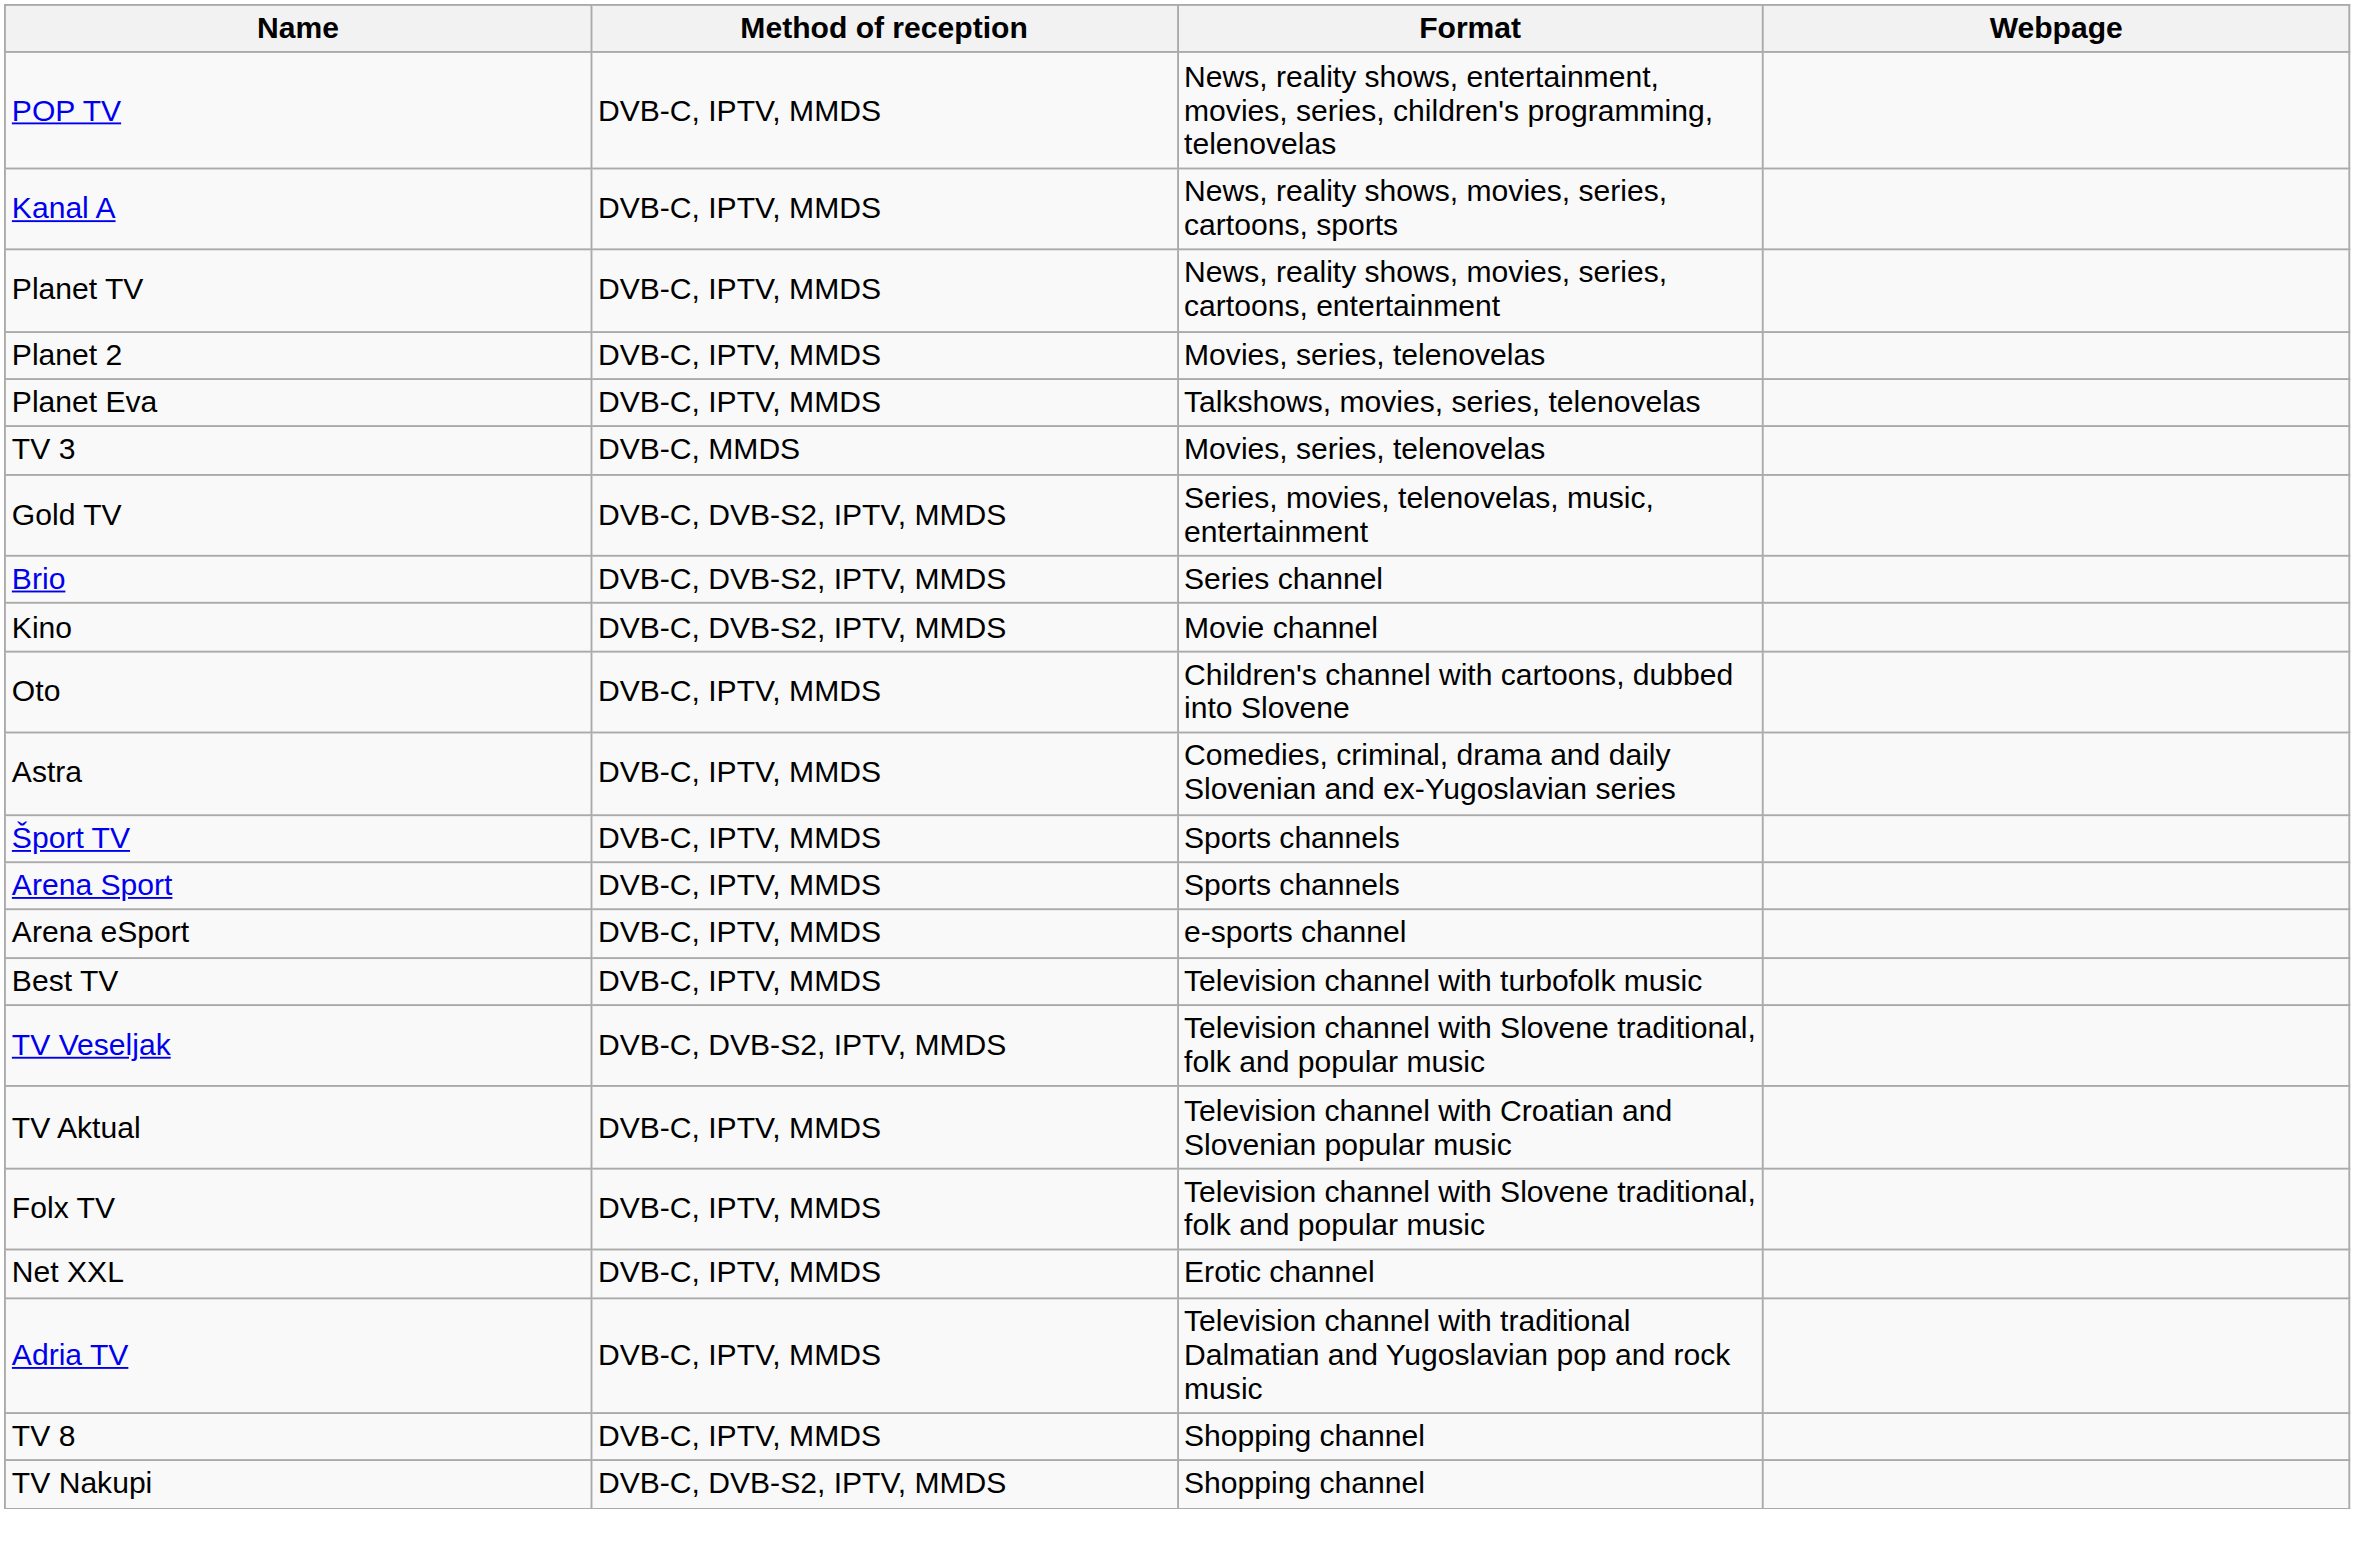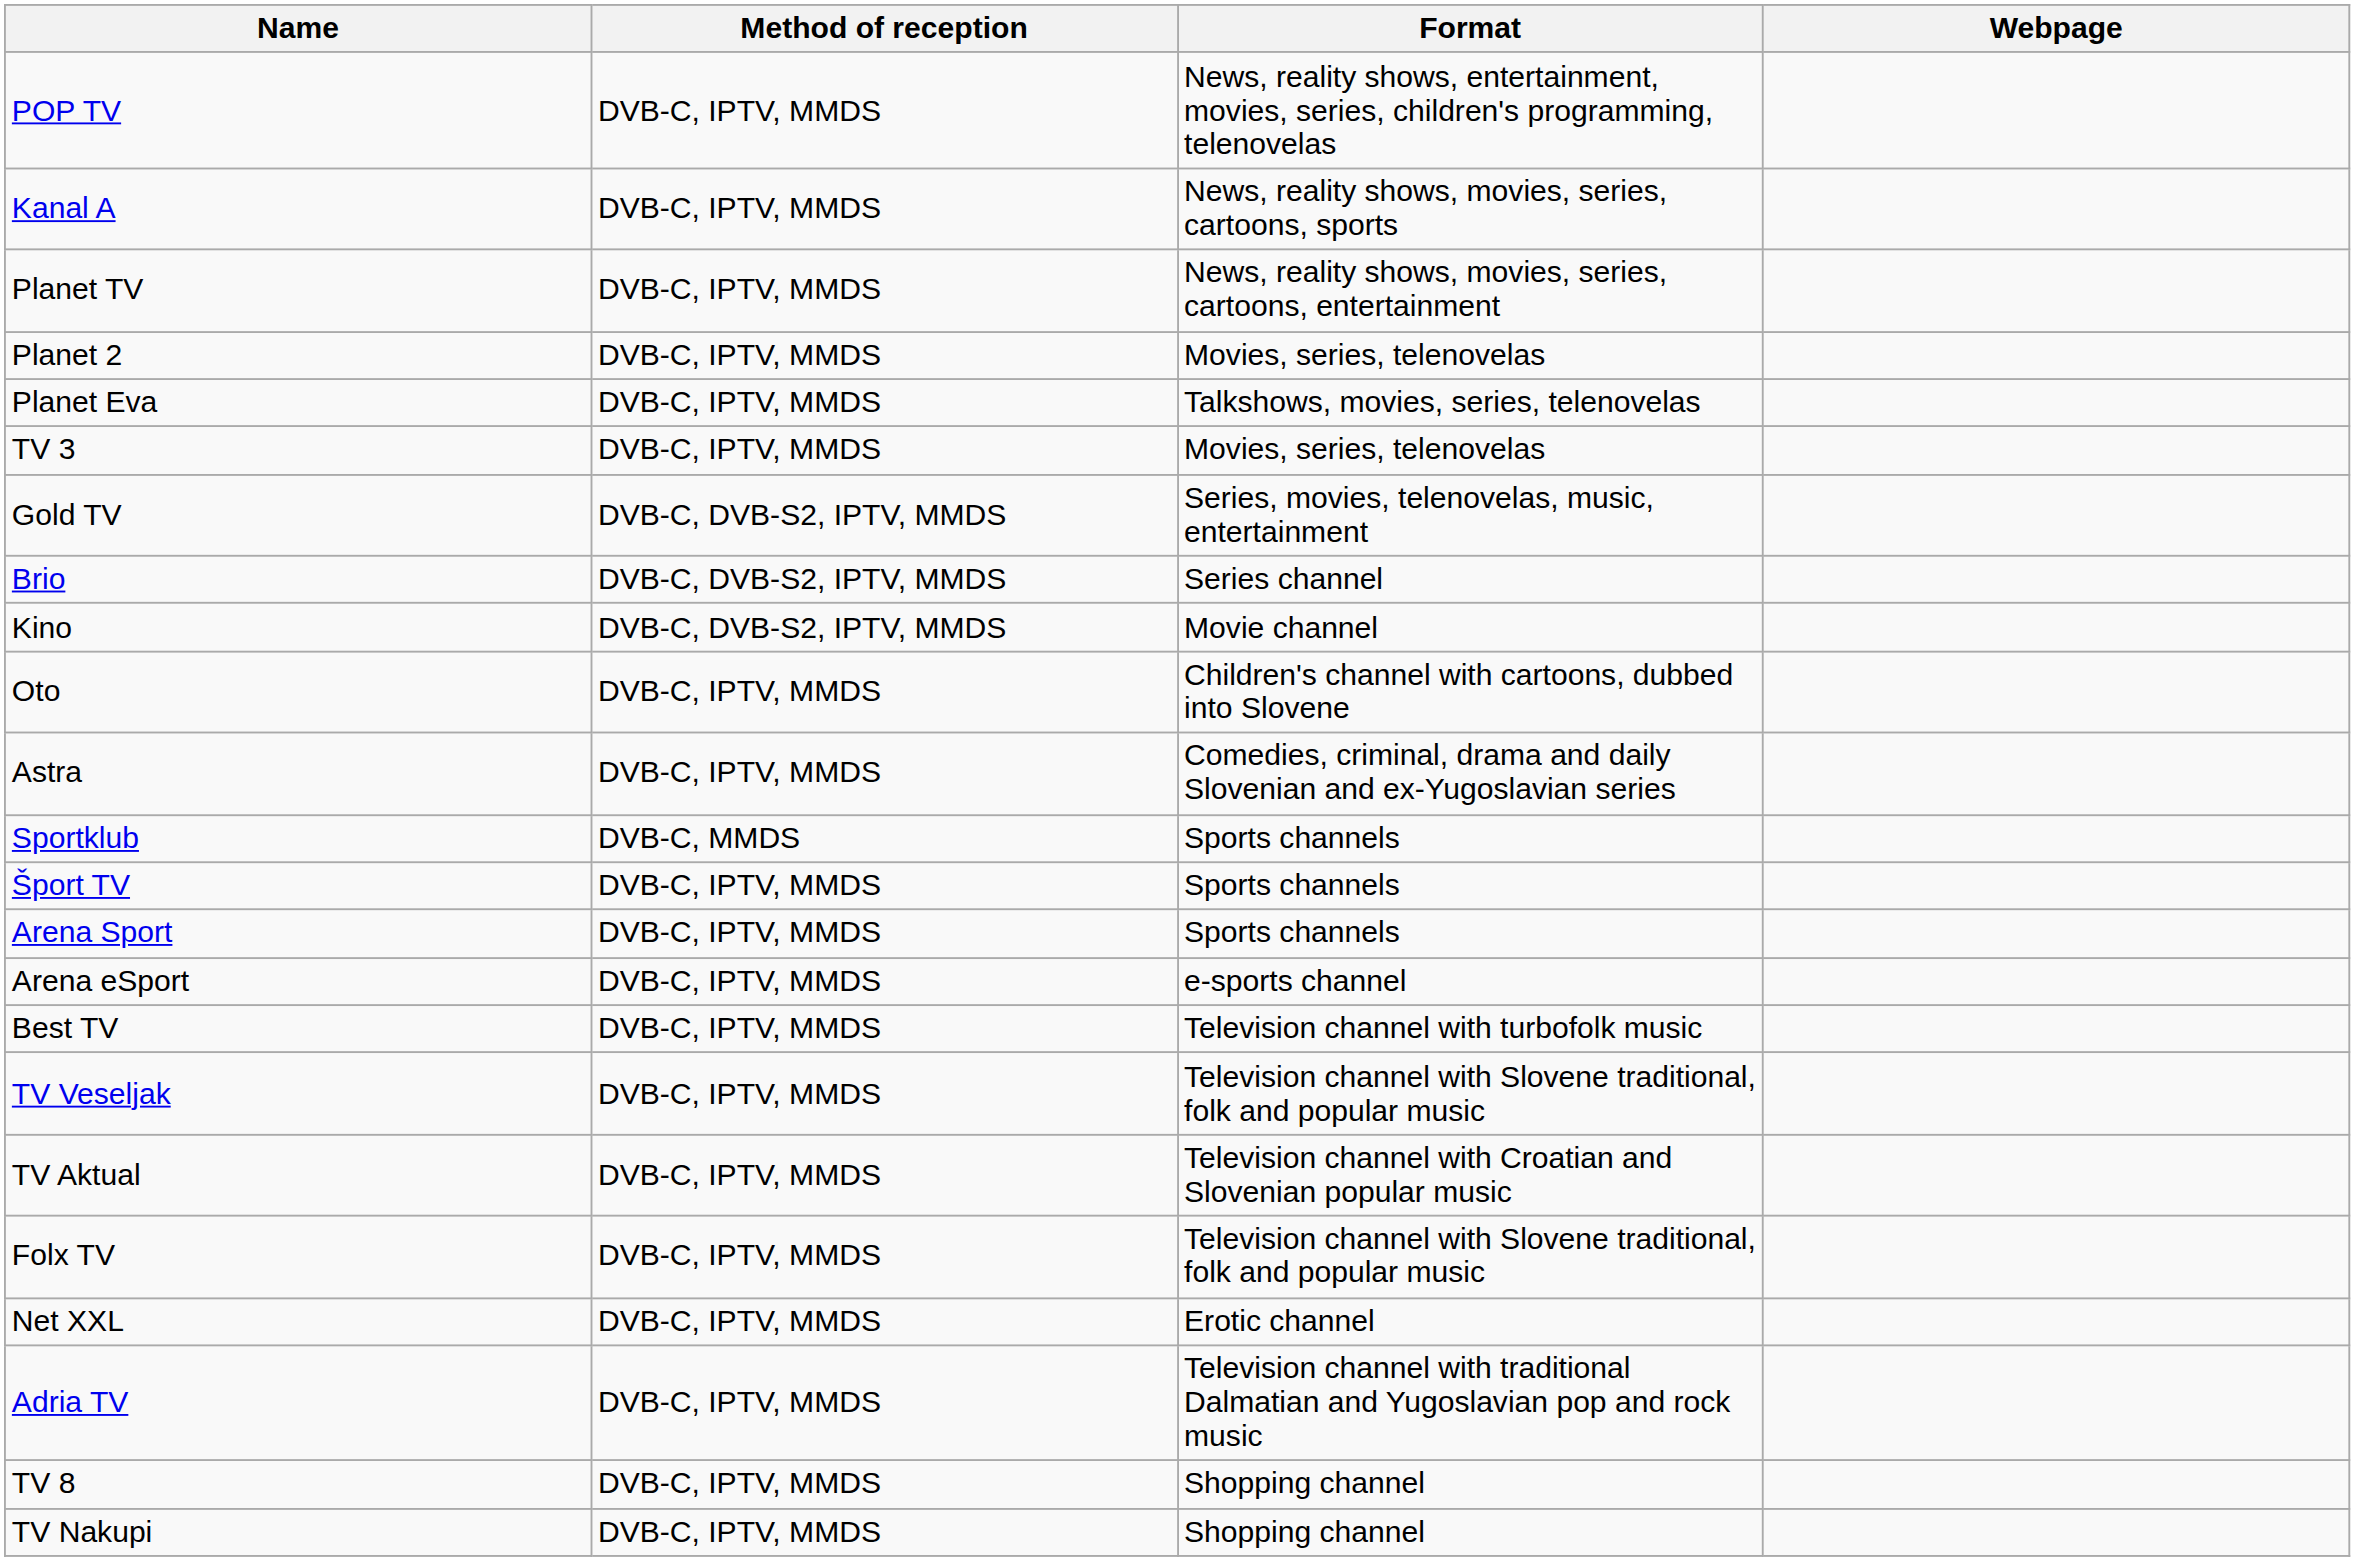 <table class="wikitable">
 <tr>
 <th width="25%">Name</th>
 <th width="25%">Method of reception</th>
 <th width="25%">Format</th>
 <th width="25%">Webpage</th>
 </tr>
 <tr>
 <td><a href='#'>POP TV</a></td>
 <td>DVB-C, IPTV, MMDS</td>
 <td>News, reality shows, entertainment, movies, series, children's programming, telenovelas</td>
 <td></td>
 </tr>
 <tr>
 <td><a href='#'>Kanal A</a></td>
 <td>DVB-C, IPTV, MMDS</td>
 <td>News, reality shows, movies, series, cartoons, sports</td>
 <td></td>
 </tr>
 <tr>
 <td>Planet TV</td>
 <td>DVB-C, IPTV, MMDS</td>
 <td>News, reality shows, movies, series, cartoons, entertainment</td>
 <td></td>
 </tr>
 <tr>
 <td>Planet 2</td>
 <td>DVB-C, IPTV, MMDS</td>
 <td>Movies, series, telenovelas</td>
 <td></td>
 </tr>
 <tr>
 <td>Planet Eva</td>
 <td>DVB-C, IPTV, MMDS</td>
 <td>Talkshows, movies, series, telenovelas</td>
 <td></td>
 </tr>
 <tr>
 <td>TV 3</td>
-<td>DVB-C, MMDS</td>
+<td>DVB-C, IPTV, MMDS</td>
 <td>Movies, series, telenovelas</td>
 <td></td>
 </tr>
 <tr>
 <td>Gold TV</td>
 <td>DVB-C, DVB-S2, IPTV, MMDS</td>
 <td>Series, movies, telenovelas, music, entertainment</td>
 <td></td>
 </tr>
 <tr>
 <td><a href='#'>Brio</a></td>
 <td>DVB-C, DVB-S2, IPTV, MMDS</td>
 <td>Series channel</td>
 <td></td>
 </tr>
 <tr>
 <td>Kino</td>
 <td>DVB-C, DVB-S2, IPTV, MMDS</td>
 <td>Movie channel</td>
 <td></td>
 </tr>
 <tr>
 <td>Oto</td>
 <td>DVB-C, IPTV, MMDS</td>
 <td>Children's channel with cartoons, dubbed into Slovene</td>
 <td></td>
 </tr>
 <tr>
 <td>Astra</td>
 <td>DVB-C, IPTV, MMDS</td>
 <td>Comedies, criminal, drama and daily Slovenian and ex-Yugoslavian series </td>
 <td></td>
 </tr>
 <tr>
+<td><a href='#'>Sportklub</a></td>
+<td>DVB-C, MMDS</td>
+<td>Sports channels</td>
+<td></td>
+</tr>
+<tr>
 <td><a href='#'>Šport TV</a></td>
 <td>DVB-C, IPTV, MMDS</td>
 <td>Sports channels</td>
 <td></td>
 </tr>
 <tr>
 <td><a href='#'>Arena Sport</a></td>
 <td>DVB-C, IPTV, MMDS</td>
 <td>Sports channels</td>
 <td></td>
 </tr>
 <tr>
 <td>Arena eSport</td>
 <td>DVB-C, IPTV, MMDS</td>
 <td>e-sports channel</td>
 <td></td>
 </tr>
 <tr>
 <td>Best TV</td>
 <td>DVB-C, IPTV, MMDS</td>
 <td>Television channel with turbofolk music</td>
 <td></td>
 </tr>
 <tr>
 <td><a href='#'>TV Veseljak</a></td>
-<td>DVB-C, DVB-S2, IPTV, MMDS</td>
+<td>DVB-C, IPTV, MMDS</td>
 <td>Television channel with Slovene traditional, folk and popular music</td>
 <td></td>
 </tr>
 <tr>
 <td>TV Aktual</td>
 <td>DVB-C, IPTV, MMDS</td>
 <td>Television channel with Croatian and Slovenian popular music</td>
 <td></td>
 </tr>
 <tr>
 <td>Folx TV</td>
 <td>DVB-C, IPTV, MMDS</td>
 <td>Television channel with Slovene traditional, folk and popular music</td>
 <td></td>
 </tr>
 <tr>
 <td>Net XXL</td>
 <td>DVB-C, IPTV, MMDS</td>
 <td>Erotic channel</td>
 <td></td>
 </tr>
 <tr>
 <td><a href='#'>Adria TV</a></td>
 <td>DVB-C, IPTV, MMDS</td>
 <td>Television channel with traditional Dalmatian and Yugoslavian pop and rock music</td>
 <td></td>
 </tr>
 <tr>
 <td>TV 8</td>
 <td>DVB-C, IPTV, MMDS</td>
 <td>Shopping channel</td>
 <td></td>
 </tr>
 <tr>
 <td>TV Nakupi</td>
-<td>DVB-C, DVB-S2, IPTV, MMDS</td>
+<td>DVB-C, IPTV, MMDS</td>
 <td>Shopping channel</td>
 <td></td>
 </tr>
 </table>
